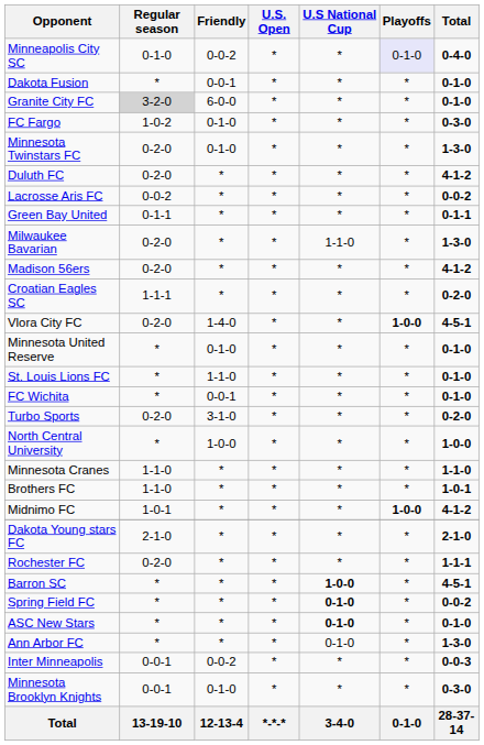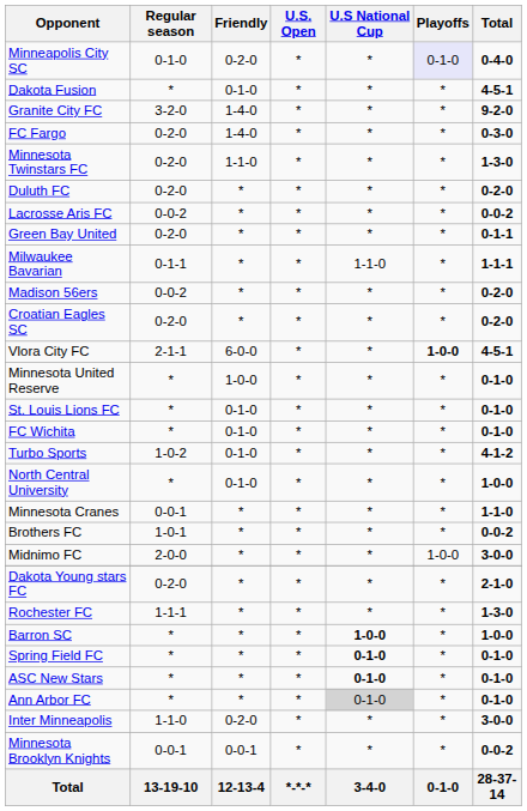 <table class="sortable wikitable" style="text-align: center">
 <tr>
 <th>Opponent</th>
 <th>Regular season</th>
 <th>Friendly</th>
 <th><a href='#'>U.S. Open</a></th>
 <th><a href='#'>U.S National Cup</a></th>
 <th>Playoffs</th>
 <th>Total</th>
 </tr>
 <tr>
 <td style="text-align: left;"><a href='#'>Minneapolis City SC</a></td>
 <td>0-1-0</td>
-<td>0-0-2</td>
+<td>0-2-0</td>
 <td>*</td>
 <td>*</td>
 <td style="background: lavender;">0-1-0</td>
 <td><strong>0-4-0</strong></td>
 </tr>
 <tr>
 <td style="text-align: left;"><a href='#'>Dakota Fusion</a></td>
 <td>*</td>
-<td>0-0-1</td>
+<td>0-1-0</td>
 <td>*</td>
 <td>*</td>
 <td>*</td>
-<td><strong>0-1-0</strong></td>
+<td><strong>4-5-1</strong></td>
 </tr>
 <tr>
 <td style="text-align: left;"><a href='#'>Granite City FC</a></td>
-<td style="background: lightgrey;">3-2-0</td>
-<td>6-0-0</td>
+<td>3-2-0</td>
+<td>1-4-0</td>
 <td>*</td>
 <td>*</td>
 <td>*</td>
-<td><strong>0-1-0</strong></td>
+<td><strong>9-2-0</strong></td>
 </tr>
 <tr>
 <td style="text-align: left;"><a href='#'>FC Fargo</a></td>
-<td>1-0-2</td>
-<td>0-1-0</td>
+<td>0-2-0</td>
+<td>1-4-0</td>
 <td>*</td>
 <td>*</td>
 <td>*</td>
 <td><strong>0-3-0</strong></td>
 </tr>
 <tr>
 <td style="text-align: left;"><a href='#'>Minnesota Twinstars FC</a></td>
 <td>0-2-0</td>
-<td>0-1-0</td>
+<td>1-1-0</td>
 <td>*</td>
 <td>*</td>
 <td>*</td>
 <td><strong>1-3-0</strong></td>
 </tr>
 <tr>
 <td style="text-align: left;"><a href='#'>Duluth FC</a></td>
 <td>0-2-0</td>
 <td>*</td>
 <td>*</td>
 <td>*</td>
 <td>*</td>
-<td><strong>4-1-2</strong></td>
+<td><strong>0-2-0</strong></td>
 </tr>
 <tr>
 <td style="text-align: left;"><a href='#'>Lacrosse Aris FC</a></td>
 <td>0-0-2</td>
 <td>*</td>
 <td>*</td>
 <td>*</td>
 <td>*</td>
 <td><strong>0-0-2</strong></td>
 </tr>
 <tr>
 <td style="text-align: left;"><a href='#'>Green Bay United</a></td>
-<td>0-1-1</td>
+<td>0-2-0</td>
 <td>*</td>
 <td>*</td>
 <td>*</td>
 <td>*</td>
 <td><strong>0-1-1</strong></td>
 </tr>
 <tr>
 <td style="text-align: left;"><a href='#'>Milwaukee Bavarian</a></td>
-<td>0-2-0</td>
+<td>0-1-1</td>
 <td>*</td>
 <td>*</td>
 <td>1-1-0</td>
 <td>*</td>
-<td><strong>1-3-0</strong></td>
+<td><strong>1-1-1</strong></td>
 </tr>
 <tr>
 <td style="text-align: left;"><a href='#'>Madison 56ers</a></td>
-<td>0-2-0</td>
+<td>0-0-2</td>
 <td>*</td>
 <td>*</td>
 <td>*</td>
 <td>*</td>
-<td><strong>4-1-2</strong></td>
+<td><strong>0-2-0</strong></td>
 </tr>
 <tr>
 <td style="text-align: left;"><a href='#'>Croatian Eagles SC</a></td>
-<td>1-1-1</td>
+<td>0-2-0</td>
 <td>*</td>
 <td>*</td>
 <td>*</td>
 <td>*</td>
 <td><strong>0-2-0</strong></td>
 </tr>
 <tr>
 <td style="text-align: left;">Vlora City FC</td>
-<td>0-2-0</td>
-<td>1-4-0</td>
+<td>2-1-1</td>
+<td>6-0-0</td>
 <td>*</td>
 <td>*</td>
 <td><strong>1-0-0</strong></td>
 <td><strong>4-5-1</strong></td>
 </tr>
 <tr>
 <td style="text-align: left;">Minnesota United Reserve</td>
 <td>*</td>
-<td>0-1-0</td>
+<td>1-0-0</td>
 <td>*</td>
 <td>*</td>
 <td>*</td>
 <td><strong>0-1-0</strong></td>
 </tr>
 <tr>
 <td style="text-align: left;"><a href='#'>St. Louis Lions FC</a></td>
 <td>*</td>
-<td>1-1-0</td>
+<td>0-1-0</td>
 <td>*</td>
 <td>*</td>
 <td>*</td>
 <td><strong>0-1-0</strong></td>
 </tr>
 <tr>
 <td style="text-align: left;"><a href='#'>FC Wichita</a></td>
 <td>*</td>
-<td>0-0-1</td>
+<td>0-1-0</td>
 <td>*</td>
 <td>*</td>
 <td>*</td>
 <td><strong>0-1-0</strong></td>
 </tr>
 <tr>
 <td style="text-align: left;"><a href='#'>Turbo Sports</a></td>
-<td>0-2-0</td>
-<td>3-1-0</td>
+<td>1-0-2</td>
+<td>0-1-0</td>
 <td>*</td>
 <td>*</td>
 <td>*</td>
-<td><strong>0-2-0</strong></td>
+<td><strong>4-1-2</strong></td>
 </tr>
 <tr>
 <td style="text-align: left;"><a href='#'>North Central University</a></td>
 <td>*</td>
-<td>1-0-0</td>
+<td>0-1-0</td>
 <td>*</td>
 <td>*</td>
 <td>*</td>
 <td><strong>1-0-0</strong></td>
 </tr>
 <tr>
 <td style="text-align: left;">Minnesota Cranes</td>
-<td>1-1-0</td>
+<td>0-0-1</td>
 <td>*</td>
 <td>*</td>
 <td>*</td>
 <td>*</td>
 <td><strong>1-1-0</strong></td>
 </tr>
 <tr>
 <td style="text-align: left;">Brothers FC</td>
-<td>1-1-0</td>
+<td>1-0-1</td>
 <td>*</td>
 <td>*</td>
 <td>*</td>
 <td>*</td>
-<td><strong>1-0-1</strong></td>
+<td><strong>0-0-2</strong></td>
 </tr>
 <tr>
 <td style="text-align: left;">Midnimo FC</td>
-<td>1-0-1</td>
+<td>2-0-0</td>
 <td>*</td>
 <td>*</td>
 <td>*</td>
-<td><strong>1-0-0</strong></td>
-<td><strong>4-1-2</strong></td>
+<td>1-0-0</td>
+<td><strong>3-0-0</strong></td>
 </tr>
 <tr>
 </tr>
 <tr>
 <td style="text-align: left;"><a href='#'>Dakota Young stars FC</a></td>
-<td>2-1-0</td>
+<td>0-2-0</td>
 <td>*</td>
 <td>*</td>
 <td>*</td>
 <td>*</td>
 <td><strong>2-1-0</strong></td>
 </tr>
 <tr>
 <td style="text-align: left;"><a href='#'>Rochester FC</a></td>
-<td>0-2-0</td>
+<td>1-1-1</td>
 <td>*</td>
 <td>*</td>
 <td>*</td>
 <td>*</td>
-<td><strong>1-1-1</strong></td>
+<td><strong>1-3-0</strong></td>
 </tr>
 <tr>
 <td style="text-align: left;"><a href='#'>Barron SC</a></td>
 <td>*</td>
 <td>*</td>
 <td>*</td>
 <td><strong>1-0-0</strong></td>
 <td>*</td>
-<td><strong>4-5-1</strong></td>
+<td><strong>1-0-0</strong></td>
 </tr>
 <tr>
 <td style="text-align: left;"><a href='#'>Spring Field FC</a></td>
 <td>*</td>
 <td>*</td>
 <td>*</td>
 <td><strong>0-1-0</strong></td>
 <td>*</td>
-<td><strong>0-0-2</strong></td>
+<td><strong>0-1-0</strong></td>
 </tr>
 <tr>
 <td style="text-align: left;"><a href='#'>ASC New Stars</a></td>
 <td>*</td>
 <td>*</td>
 <td>*</td>
 <td><strong>0-1-0</strong></td>
 <td>*</td>
 <td><strong>0-1-0</strong></td>
 </tr>
 <tr>
 <td style="text-align: left;"><a href='#'>Ann Arbor FC</a></td>
 <td>*</td>
 <td>*</td>
 <td>*</td>
-<td>0-1-0</td>
+<td style="background: lightgrey;">0-1-0</td>
 <td>*</td>
-<td><strong>1-3-0</strong></td>
+<td><strong>0-1-0</strong></td>
 </tr>
 <tr>
 <td style="text-align: left;"><a href='#'>Inter Minneapolis</a></td>
-<td>0-0-1</td>
-<td>0-0-2</td>
+<td>1-1-0</td>
+<td>0-2-0</td>
 <td>*</td>
 <td>*</td>
 <td>*</td>
-<td><strong>0-0-3</strong></td>
+<td><strong>3-0-0</strong></td>
 </tr>
 <tr>
 <td style="text-align: left;"><a href='#'>Minnesota Brooklyn Knights</a></td>
 <td>0-0-1</td>
-<td>0-1-0</td>
+<td>0-0-1</td>
 <td>*</td>
 <td>*</td>
 <td>*</td>
-<td><strong>0-3-0</strong></td>
+<td><strong>0-0-2</strong></td>
 </tr>
 <tr>
 <th><strong>Total</strong></th>
 <th>13-19-10</th>
 <th>12-13-4</th>
 <th>*-*-*</th>
 <th>3-4-0</th>
 <th>0-1-0</th>
 <th><strong>28-37-14</strong></th>
 </tr>
 </table>
